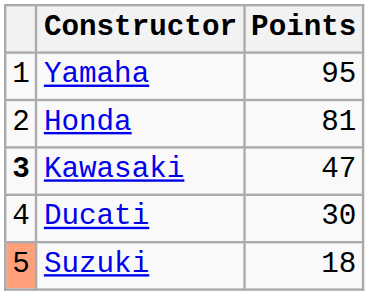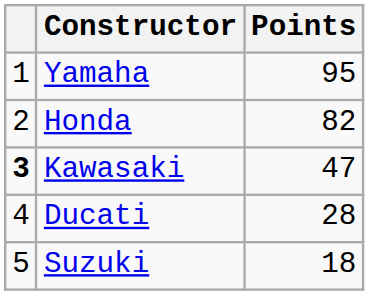 <table class="wikitable" style="font-size: 95%;">
 <tr>
 <th></th>
 <th>Constructor</th>
 <th>Points</th>
 </tr>
 <tr>
 <td align=center>1</td>
 <td> <a href='#'>Yamaha</a></td>
 <td align=right>95</td>
 </tr>
 <tr>
 <td align=center>2</td>
 <td> <a href='#'>Honda</a></td>
-<td align=right>81</td>
+<td align=right>82</td>
 </tr>
 <tr>
 <td align=center><strong>3</strong></td>
 <td> <a href='#'>Kawasaki</a></td>
 <td align=right>47</td>
 </tr>
 <tr>
 <td align=center>4</td>
 <td> <a href='#'>Ducati</a></td>
-<td align=right>30</td>
+<td align=right>28</td>
 </tr>
 <tr>
-<td align=center style="background: lightsalmon;">5</td>
+<td align=center>5</td>
 <td> <a href='#'>Suzuki</a></td>
 <td align=right>18</td>
 </tr>
 </table>
